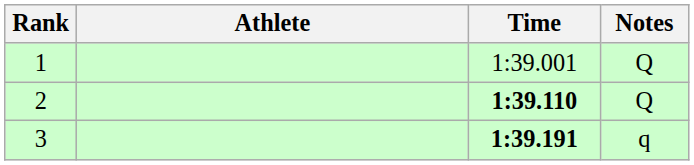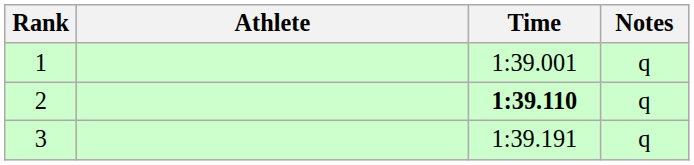 <table class=wikitable style="text-align:center">
 <tr>
 <th width=40>Rank</th>
 <th width=250>Athlete</th>
 <th width=80>Time</th>
 <th width=50>Notes</th>
 </tr>
 <tr bgcolor="ccffcc">
 <td>1</td>
 <td align=left></td>
 <td>1:39.001</td>
-<td>Q</td>
+<td>q</td>
 </tr>
 <tr bgcolor="ccffcc">
 <td>2</td>
 <td align=left></td>
 <td><strong>1:39.110</strong></td>
-<td>Q</td>
+<td>q</td>
 </tr>
 <tr bgcolor="ccffcc">
 <td>3</td>
 <td align=left></td>
-<td><strong>1:39.191</strong></td>
+<td>1:39.191</td>
 <td>q</td>
 </tr>
 </table>
